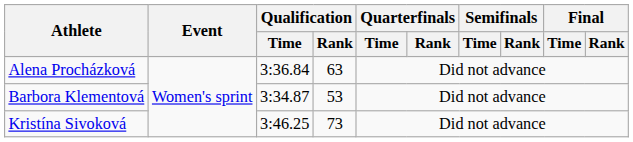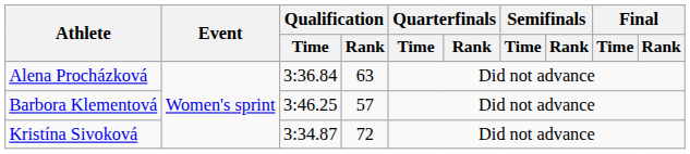 <table class="wikitable" style="font-size:90%">
 <tr>
 <th rowspan=2>Athlete</th>
 <th rowspan=2>Event</th>
 <th colspan=2>Qualification</th>
 <th colspan=2>Quarterfinals</th>
 <th colspan=2>Semifinals</th>
 <th colspan=2>Final</th>
 </tr>
 <tr style="font-size:95%">
 <th>Time</th>
 <th>Rank</th>
 <th>Time</th>
 <th>Rank</th>
 <th>Time</th>
 <th>Rank</th>
 <th>Time</th>
 <th>Rank</th>
 </tr>
 <tr align=center>
 <td align=left><a href='#'>Alena Procházková</a></td>
 <td align=left rowspan=3><a href='#'>Women's sprint</a></td>
 <td>3:36.84</td>
 <td>63</td>
 <td colspan=6>Did not advance</td>
 </tr>
 <tr align=center>
 <td align=left><a href='#'>Barbora Klementová</a></td>
-<td>3:34.87</td>
-<td>53</td>
+<td>3:46.25</td>
+<td>57</td>
 <td colspan=6>Did not advance</td>
 </tr>
 <tr align=center>
 <td align=left><a href='#'>Kristína Sivoková</a></td>
-<td>3:46.25</td>
-<td>73</td>
+<td>3:34.87</td>
+<td>72</td>
 <td colspan=6>Did not advance</td>
 </tr>
 </table>
